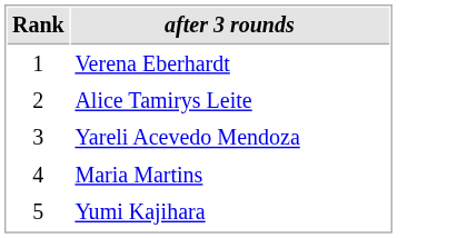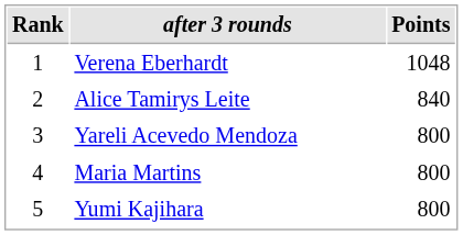 <table cellspacing="1" cellpadding="3" style="border:1px solid #aaa; font-size:90%;">
 <tr style="background:#e4e4e4;">
 <th style="border-bottom:1px solid #aaa; width:10px;">Rank</th>
 <th style="border-bottom:1px solid #aaa; width:200px; white-space:nowrap;"><em>after 3 rounds</em> </th>
+<th style="border-bottom:1px solid #aaa; width:20px;">Points</th>
 </tr>
 <tr>
 <td align=center>1</td>
 <td> <a href='#'>Verena Eberhardt</a></td>
+<td align=right>1048</td>
 </tr>
 <tr>
 <td align=center>2</td>
 <td> <a href='#'>Alice Tamirys Leite</a></td>
+<td align=right>840</td>
 </tr>
 <tr>
 <td align=center>3</td>
 <td> <a href='#'>Yareli Acevedo Mendoza</a></td>
+<td align=right>800</td>
 </tr>
 <tr>
 <td align=center>4</td>
 <td> <a href='#'>Maria Martins</a></td>
+<td align=right>800</td>
 </tr>
 <tr>
 <td align=center>5</td>
 <td> <a href='#'>Yumi Kajihara</a></td>
+<td align=right>800</td>
 </tr>
 </table>
